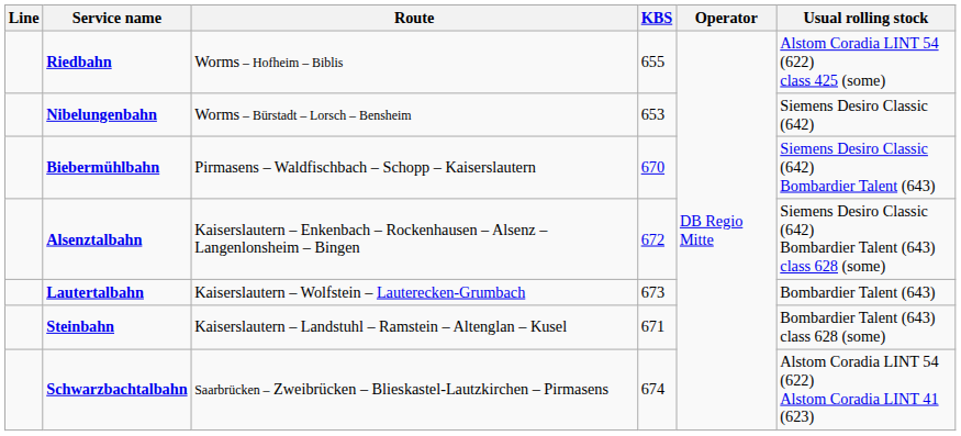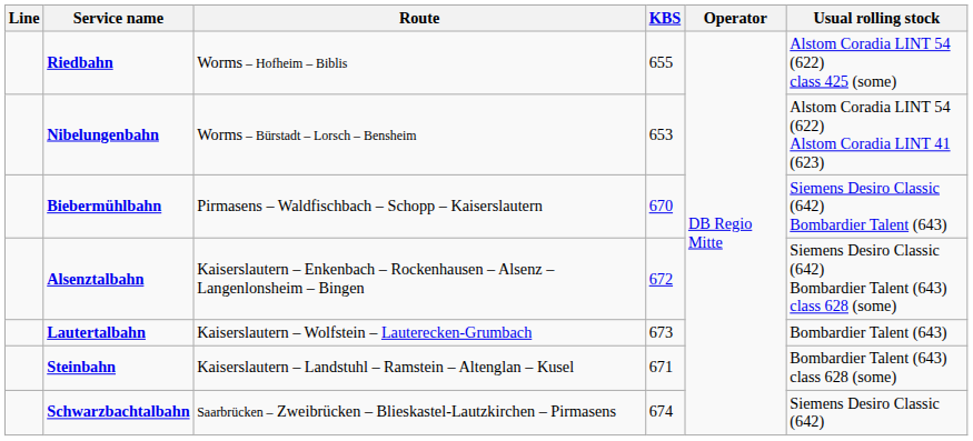 <table class="wikitable" style="font-size:91%; width:100%;">
 <tr>
 <th>Line</th>
 <th>Service name</th>
 <th>Route</th>
 <th style="width:20px;"><a href='#'>KBS</a></th>
 <th>Operator</th>
 <th>Usual rolling stock</th>
 </tr>
 <tr>
 <td style="font-size:111%;"></td>
 <td><strong><a href='#'>Riedbahn</a></strong></td>
 <td>Worms<small> – Hofheim – Biblis</small></td>
 <td>655</td>
 <td rowspan="7"><a href='#'>DB Regio Mitte</a></td>
 <td><a href='#'>Alstom Coradia LINT 54</a> (622)<br><a href='#'>class 425</a> (some)</td>
 </tr>
 <tr>
 <td style="font-size:111%;"></td>
 <td><strong><a href='#'>Nibelungenbahn</a></strong></td>
 <td>Worms<small> – Bürstadt – Lorsch – Bensheim</small></td>
 <td>653</td>
-<td>Siemens Desiro Classic (642)</td>
+<td>Alstom Coradia LINT 54 (622)<br><a href='#'>Alstom Coradia LINT 41</a> (623)</td>
 </tr>
 <tr>
 <td style="font-size:111%;"></td>
 <td><strong><a href='#'>Biebermühlbahn</a></strong></td>
 <td>Pirmasens – Waldfischbach – Schopp – Kaiserslautern</td>
 <td><a href='#'>670</a></td>
 <td><a href='#'>Siemens Desiro Classic</a> (642)<br><a href='#'>Bombardier Talent</a> (643)</td>
 </tr>
 <tr>
 <td style="font-size:111%;"></td>
 <td><strong><a href='#'>Alsenztalbahn</a></strong></td>
 <td>Kaiserslautern – Enkenbach – Rockenhausen – Alsenz –   Langenlonsheim – Bingen</td>
 <td><a href='#'>672</a></td>
 <td>Siemens Desiro Classic (642)<br>Bombardier Talent (643)<br><a href='#'>class 628</a> (some)</td>
 </tr>
 <tr>
 <td style="font-size:111%;"></td>
 <td><strong><a href='#'>Lautertalbahn</a></strong></td>
 <td>Kaiserslautern – Wolfstein – <a href='#'>Lauterecken-Grumbach</a></td>
 <td>673</td>
 <td>Bombardier Talent (643)</td>
 </tr>
 <tr>
 <td style="font-size:111%;"></td>
 <td><strong><a href='#'>Steinbahn</a></strong></td>
 <td>Kaiserslautern – Landstuhl – Ramstein – Altenglan – Kusel</td>
 <td>671</td>
 <td>Bombardier Talent (643)<br>class 628 (some)</td>
 </tr>
 <tr>
 <td style="font-size:111%;"></td>
 <td><strong><a href='#'>Schwarzbachtalbahn</a></strong></td>
 <td><small>Saarbrücken –</small> Zweibrücken – Blieskastel-Lautzkirchen – Pirmasens</td>
 <td>674</td>
-<td>Alstom Coradia LINT 54 (622)<br><a href='#'>Alstom Coradia LINT 41</a> (623)</td>
+<td>Siemens Desiro Classic (642)</td>
 </tr>
 </table>
